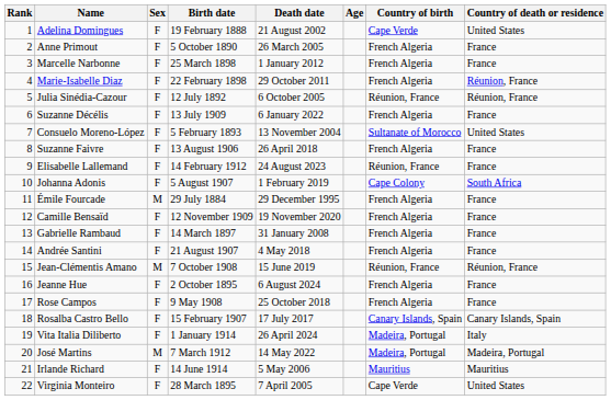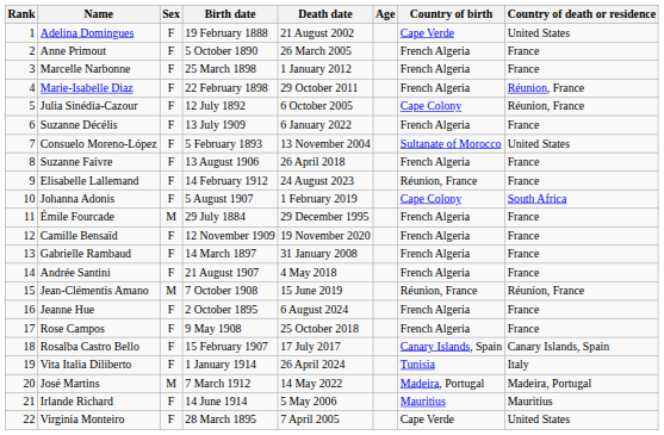 <table class="wikitable sortable">
 <tr>
 <th>Rank</th>
 <th>Name</th>
 <th>Sex</th>
 <th data-sort-type=date>Birth date</th>
 <th data-sort-type=date>Death date</th>
 <th>Age</th>
 <th>Country of birth</th>
 <th>Country of death or residence</th>
 </tr>
 <tr>
 <td align=right>1</td>
 <td data-sort-value="Domingues"><a href='#'>Adelina Domingues</a></td>
 <td align=center>F</td>
 <td>19 February 1888</td>
 <td>21 August 2002</td>
 <td></td>
 <td><a href='#'>Cape Verde</a></td>
 <td>United States</td>
 </tr>
 <tr>
 <td align=right>2</td>
 <td data-sort-value="Primout">Anne Primout</td>
 <td align=center>F</td>
 <td>5 October 1890</td>
 <td>26 March 2005</td>
 <td></td>
 <td>French Algeria</td>
 <td>France</td>
 </tr>
 <tr>
 <td align=right>3</td>
 <td data-sort-value="Narbonne">Marcelle Narbonne</td>
 <td align=center>F</td>
 <td>25 March 1898</td>
 <td>1 January 2012</td>
 <td nowrap></td>
 <td>French Algeria</td>
 <td>France</td>
 </tr>
 <tr>
 <td align=right>4</td>
 <td data-sort-value="Diaz"><a href='#'>Marie-Isabelle Diaz</a></td>
 <td align=center>F</td>
 <td>22 February 1898</td>
 <td>29 October 2011</td>
 <td></td>
 <td>French Algeria</td>
 <td><a href='#'>Réunion</a>, France</td>
 </tr>
 <tr>
 <td align=right>5</td>
 <td data-sort-value="Sinedia">Julia Sinédia-Cazour</td>
 <td align=center>F</td>
 <td>12 July 1892</td>
 <td>6 October 2005</td>
 <td></td>
-<td>Réunion, France</td>
+<td><a href='#'>Cape Colony</a></td>
 <td>Réunion, France</td>
 </tr>
 <tr>
 <td align=right>6</td>
 <td data-sort-value="Décélis">Suzanne Décélis</td>
 <td align=center>F</td>
 <td>13 July 1909</td>
 <td>6 January 2022</td>
 <td></td>
 <td>French Algeria</td>
 <td>France</td>
 </tr>
 <tr>
 <td align=right>7</td>
 <td data-sort-value="Moreno">Consuelo Moreno-López</td>
 <td align=center>F</td>
 <td>5 February 1893</td>
 <td nowrap>13 November 2004</td>
 <td></td>
 <td><a href='#'>Sultanate of Morocco</a></td>
 <td>United States</td>
 </tr>
 <tr>
 <td align=right>8</td>
 <td data-sort-value="Faivre">Suzanne Faivre</td>
 <td align=center>F</td>
 <td>13 August 1906</td>
 <td>26 April 2018</td>
 <td></td>
 <td>French Algeria</td>
 <td>France</td>
 </tr>
 <tr>
 <td align=right>9</td>
 <td data-sort-value="Lallemand">Elisabelle Lallemand</td>
 <td align=center>F</td>
 <td>14 February 1912</td>
 <td>24 August 2023</td>
 <td></td>
 <td>Réunion, France</td>
 <td>France</td>
 </tr>
 <tr>
 <td align=right>10</td>
 <td data-sort-value="Adonis">Johanna Adonis</td>
 <td align=center>F</td>
 <td>5 August 1907</td>
 <td>1 February 2019</td>
 <td></td>
 <td><a href='#'>Cape Colony</a></td>
 <td><a href='#'>South Africa</a></td>
 </tr>
 <tr>
 <td align=right>11</td>
 <td data-sort-value="Fourcade">Émile Fourcade</td>
 <td align=center>M</td>
 <td>29 July 1884</td>
 <td>29 December 1995</td>
 <td></td>
 <td>French Algeria</td>
 <td>France</td>
 </tr>
 <tr>
 <td align=right>12</td>
 <td data-sort-value="Bensaïd">Camille Bensaïd</td>
 <td align=center>F</td>
 <td>12 November 1909</td>
 <td>19 November 2020</td>
 <td></td>
 <td>French Algeria</td>
 <td>France</td>
 </tr>
 <tr>
 <td align=right>13</td>
 <td data-sort-value="Rambaud">Gabrielle Rambaud</td>
 <td align=center>F</td>
 <td>14 March 1897</td>
 <td>31 January 2008</td>
 <td></td>
 <td>French Algeria</td>
 <td>France</td>
 </tr>
 <tr>
 <td align=right>14</td>
 <td data-sort-value="Santini">Andrée Santini</td>
 <td align=center>F</td>
 <td>21 August 1907</td>
 <td>4 May 2018</td>
 <td></td>
 <td>French Algeria</td>
 <td>France</td>
 </tr>
 <tr>
 <td align=right>15</td>
 <td data-sort-value="Amano">Jean-Clémentis Amano</td>
 <td align=center>M</td>
 <td>7 October 1908</td>
 <td>15 June 2019</td>
 <td></td>
 <td>Réunion, France</td>
 <td>Réunion, France</td>
 </tr>
 <tr>
 <td align=right>16</td>
 <td data-sort-value="Hue">Jeanne Hue</td>
 <td align=center>F</td>
 <td>2 October 1895</td>
 <td>6 August 2024</td>
 <td></td>
 <td>French Algeria</td>
 <td>France</td>
 </tr>
 <tr>
 <td align=right>17</td>
 <td data-sort-value="Campos">Rose Campos</td>
 <td align=center>F</td>
 <td>9 May 1908</td>
 <td>25 October 2018</td>
 <td></td>
 <td>French Algeria</td>
 <td>France</td>
 </tr>
 <tr>
 <td align=right>18</td>
 <td data-sort-value="Bello">Rosalba Castro Bello</td>
 <td align=center>F</td>
 <td>15 February 1907</td>
 <td>17 July 2017</td>
 <td></td>
 <td><a href='#'>Canary Islands</a>, Spain</td>
 <td>Canary Islands, Spain</td>
 </tr>
 <tr>
 <td align=right>19</td>
 <td data-sort-value="Diliberto">Vita Italia Diliberto</td>
 <td align=center>F</td>
 <td>1 January 1914</td>
 <td>26 April 2024</td>
 <td></td>
-<td><a href='#'>Madeira</a>, Portugal</td>
+<td><a href='#'>Tunisia</a></td>
 <td>Italy</td>
 </tr>
 <tr>
 <td align=right>20</td>
 <td data-sort-value="Martins">José Martins</td>
 <td align=center>M</td>
 <td>7 March 1912</td>
 <td>14 May 2022</td>
 <td></td>
 <td><a href='#'>Madeira</a>, Portugal</td>
 <td>Madeira, Portugal</td>
 </tr>
 <tr>
 <td align=right>21</td>
 <td data-sort-value="Richard">Irlande Richard</td>
 <td align=center>F</td>
 <td>14 June 1914</td>
 <td>5 May 2006</td>
 <td></td>
 <td><a href='#'>Mauritius</a></td>
 <td>Mauritius</td>
 </tr>
 <tr>
 <td align=right>22</td>
 <td data-sort-value="Monteiro">Virginia Monteiro</td>
 <td align=center>F</td>
 <td>28 March 1895</td>
 <td>7 April 2005</td>
 <td></td>
 <td>Cape Verde</td>
 <td>United States</td>
 </tr>
 </table>
